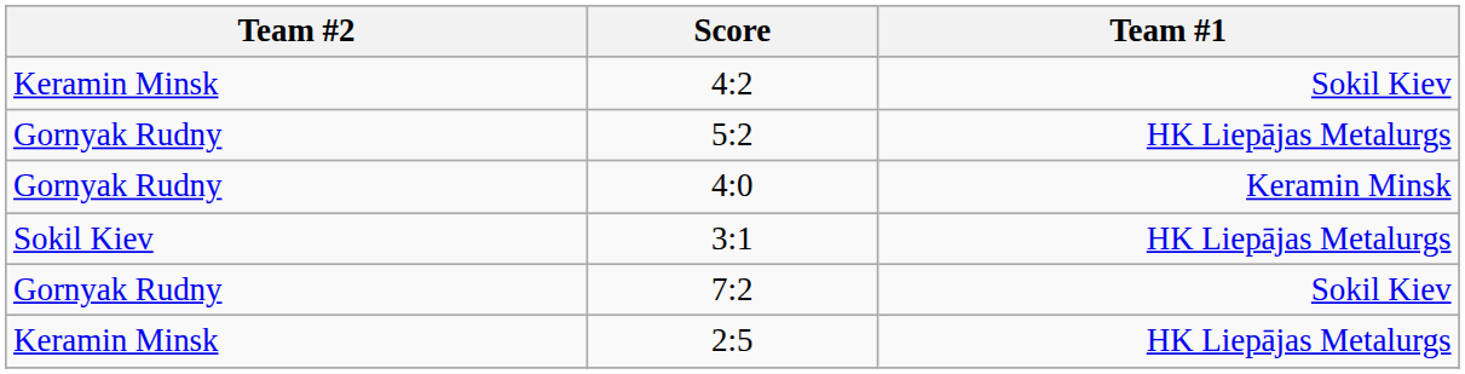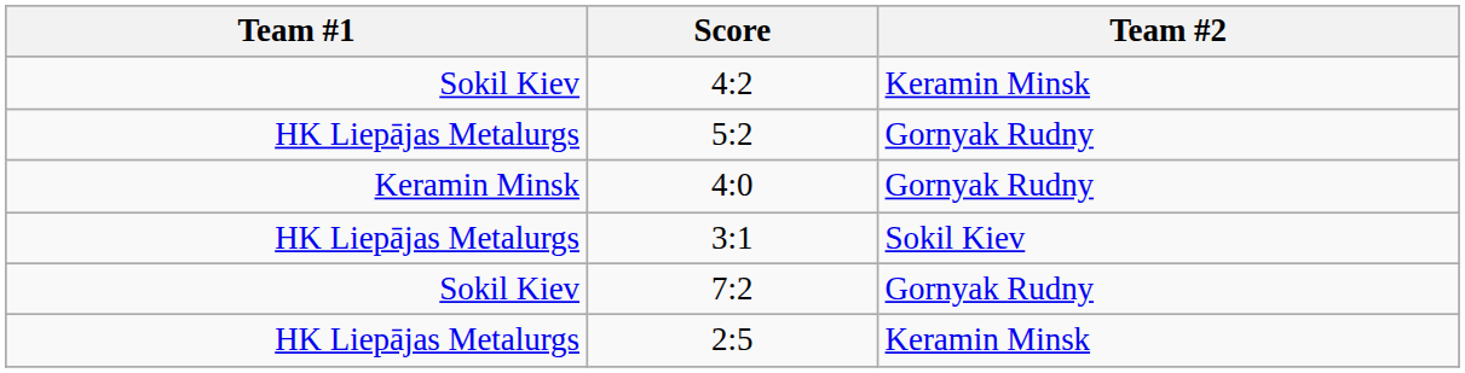 <table class="wikitable" style="text-align: center;">
 <tr>
+<th width=22%>Team #1</th>
+<th width=11%>Score</th>
 <th width=22%>Team #2</th>
-<th width=11%>Score</th>
-<th width=22%>Team #1</th>
 </tr>
 <tr>
+<td style="text-align: right;"><a href='#'>Sokil Kiev</a> </td>
+<td>4:2</td>
 <td style="text-align: left;"> <a href='#'>Keramin Minsk</a></td>
-<td>4:2</td>
-<td style="text-align: right;"><a href='#'>Sokil Kiev</a> </td>
 </tr>
 <tr>
+<td style="text-align: right;"><a href='#'>HK Liepājas Metalurgs</a> </td>
+<td>5:2</td>
 <td style="text-align: left;"> <a href='#'>Gornyak Rudny</a></td>
-<td>5:2</td>
-<td style="text-align: right;"><a href='#'>HK Liepājas Metalurgs</a> </td>
 </tr>
 <tr>
+<td style="text-align: right;"><a href='#'>Keramin Minsk</a> </td>
+<td>4:0</td>
 <td style="text-align: left;"> <a href='#'>Gornyak Rudny</a></td>
-<td>4:0</td>
-<td style="text-align: right;"><a href='#'>Keramin Minsk</a> </td>
 </tr>
 <tr>
+<td style="text-align: right;"><a href='#'>HK Liepājas Metalurgs</a> </td>
+<td>3:1</td>
 <td style="text-align: left;"> <a href='#'>Sokil Kiev</a></td>
-<td>3:1</td>
-<td style="text-align: right;"><a href='#'>HK Liepājas Metalurgs</a> </td>
 </tr>
 <tr>
+<td style="text-align: right;"><a href='#'>Sokil Kiev</a> </td>
+<td>7:2</td>
 <td style="text-align: left;"> <a href='#'>Gornyak Rudny</a></td>
-<td>7:2</td>
-<td style="text-align: right;"><a href='#'>Sokil Kiev</a> </td>
 </tr>
 <tr>
+<td style="text-align: right;"><a href='#'>HK Liepājas Metalurgs</a> </td>
+<td>2:5</td>
 <td style="text-align: left;"> <a href='#'>Keramin Minsk</a></td>
-<td>2:5</td>
-<td style="text-align: right;"><a href='#'>HK Liepājas Metalurgs</a> </td>
 </tr>
 </table>
